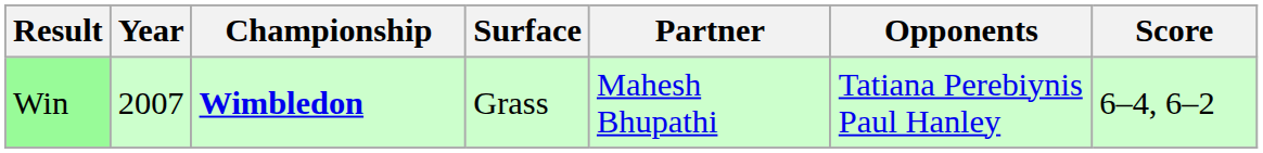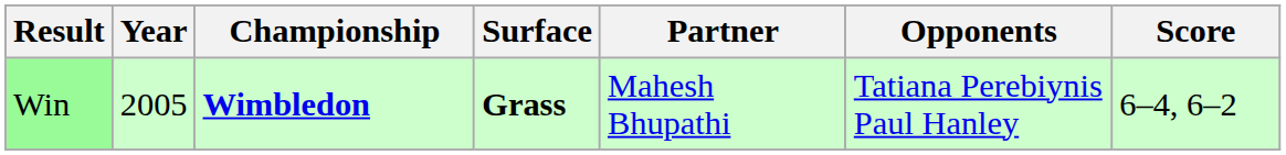 <table class="sortable wikitable">
 <tr>
 <th>Result</th>
 <th>Year</th>
 <th style="width:160px;">Championship</th>
 <th>Surface</th>
 <th style="width:180px;">Partner</th>
 <th style="width:180px;">Opponents</th>
 <th style="width:120px" class="unsortable">Score</th>
 </tr>
 <tr style="background:#cfc;">
 <td style="background:#98fb98;">Win</td>
-<td>2007</td>
+<td>2005</td>
 <td><strong><a href='#'>Wimbledon</a></strong></td>
-<td>Grass</td>
+<td><strong>Grass</strong></td>
 <td> <a href='#'>Mahesh Bhupathi</a></td>
 <td> <a href='#'>Tatiana Perebiynis</a> <br>  <a href='#'>Paul Hanley</a></td>
 <td>6–4, 6–2</td>
 </tr>
 </table>
